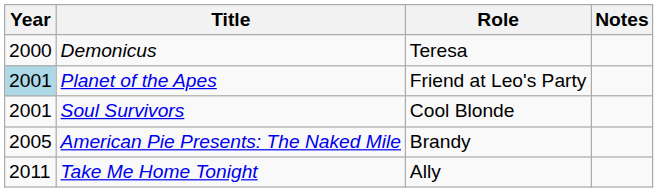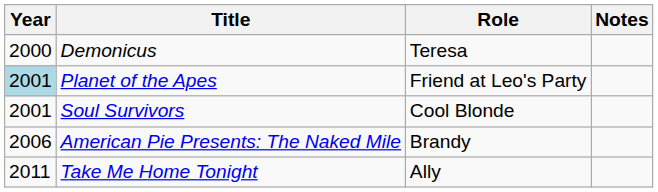 <table class="wikitable sortable">
 <tr>
 <th>Year</th>
 <th>Title</th>
 <th>Role</th>
 <th>Notes</th>
 </tr>
 <tr>
 <td>2000</td>
 <td><em>Demonicus</em></td>
 <td>Teresa</td>
 <td></td>
 </tr>
 <tr>
 <td style="background: lightblue;">2001</td>
 <td><a href='#'><em>Planet of the Apes</em></a></td>
 <td>Friend at Leo's Party</td>
 <td></td>
 </tr>
 <tr>
 <td>2001</td>
 <td><a href='#'><em>Soul Survivors</em></a></td>
 <td>Cool Blonde</td>
 <td></td>
 </tr>
 <tr>
-<td>2005</td>
+<td>2006</td>
 <td><em><a href='#'>American Pie Presents: The Naked Mile</a></em></td>
 <td>Brandy</td>
 <td></td>
 </tr>
 <tr>
 <td>2011</td>
 <td><a href='#'><em>Take Me Home Tonight</em></a></td>
 <td>Ally</td>
 <td></td>
 </tr>
 </table>
